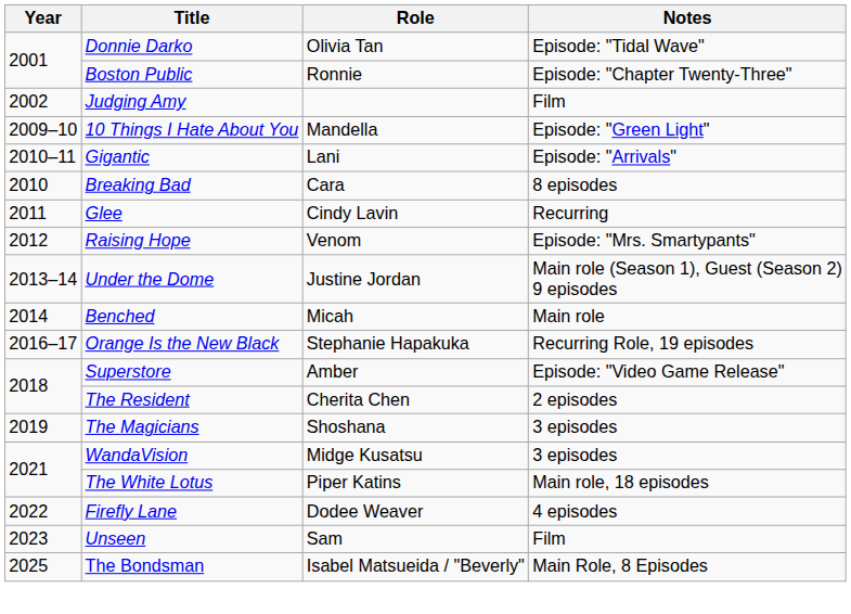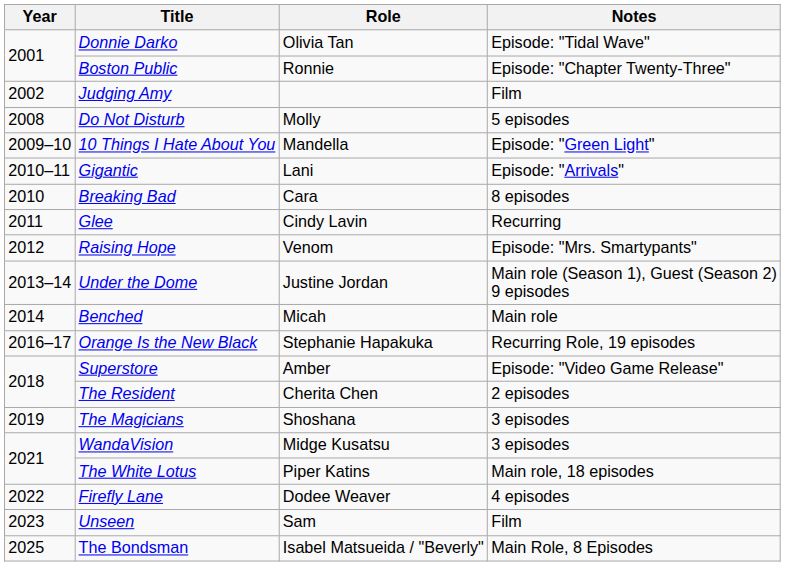 <table class="wikitable sortable">
 <tr>
 <th>Year</th>
 <th>Title</th>
 <th>Role</th>
 <th class="unsortable">Notes</th>
 </tr>
 <tr>
 <td rowspan="2">2001</td>
 <td><em><a href='#'>Donnie Darko</a></em></td>
 <td>Olivia Tan</td>
 <td>Episode: "Tidal Wave"</td>
 </tr>
 <tr>
 <td><em><a href='#'>Boston Public</a></em></td>
 <td>Ronnie</td>
 <td>Episode: "Chapter Twenty-Three"</td>
 </tr>
 <tr>
 <td>2002</td>
 <td><em><a href='#'>Judging Amy</a></em></td>
 <td></td>
 <td>Film</td>
+</tr>
+<tr>
+<td>2008</td>
+<td><em><a href='#'>Do Not Disturb</a></em></td>
+<td>Molly</td>
+<td>5 episodes</td>
 </tr>
 <tr>
 <td>2009–10</td>
 <td><em><a href='#'>10 Things I Hate About You</a></em></td>
 <td>Mandella</td>
 <td>Episode: "<a href='#'>Green Light</a>"</td>
 </tr>
 <tr>
 <td>2010–11</td>
 <td><em><a href='#'>Gigantic</a></em></td>
 <td>Lani</td>
 <td>Episode: "<a href='#'>Arrivals</a>"</td>
 </tr>
 <tr>
 <td>2010</td>
 <td><em><a href='#'>Breaking Bad</a></em></td>
 <td>Cara</td>
 <td>8 episodes</td>
 </tr>
 <tr>
 <td>2011</td>
 <td><em><a href='#'>Glee</a></em></td>
 <td>Cindy Lavin</td>
 <td>Recurring</td>
 </tr>
 <tr>
 <td>2012</td>
 <td><em><a href='#'>Raising Hope</a></em></td>
 <td>Venom</td>
 <td>Episode: "Mrs. Smartypants"</td>
 </tr>
 <tr>
 <td>2013–14</td>
 <td><em><a href='#'>Under the Dome</a></em></td>
 <td>Justine Jordan</td>
 <td>Main role (Season 1), Guest (Season 2)<br>9 episodes</td>
 </tr>
 <tr>
 <td>2014</td>
 <td><em><a href='#'>Benched</a></em></td>
 <td>Micah</td>
 <td>Main role</td>
 </tr>
 <tr>
 <td>2016–17</td>
 <td><em><a href='#'>Orange Is the New Black</a></em></td>
 <td>Stephanie Hapakuka</td>
 <td>Recurring Role, 19 episodes</td>
 </tr>
 <tr>
 <td rowspan="2">2018</td>
 <td><em><a href='#'>Superstore</a></em></td>
 <td>Amber</td>
 <td>Episode: "Video Game Release"</td>
 </tr>
 <tr>
 <td><em><a href='#'>The Resident</a></em></td>
 <td>Cherita Chen</td>
 <td>2 episodes</td>
 </tr>
 <tr>
 <td>2019</td>
 <td><em><a href='#'>The Magicians</a></em></td>
 <td>Shoshana</td>
 <td>3 episodes</td>
 </tr>
 <tr>
 <td rowspan="2">2021</td>
 <td><em><a href='#'>WandaVision</a></em></td>
 <td>Midge Kusatsu</td>
 <td>3 episodes</td>
 </tr>
 <tr>
 <td><em><a href='#'>The White Lotus</a></em></td>
 <td>Piper Katins</td>
 <td>Main role, 18 episodes</td>
 </tr>
 <tr>
 <td>2022</td>
 <td><em><a href='#'>Firefly Lane</a></em></td>
 <td>Dodee Weaver</td>
 <td>4 episodes</td>
 </tr>
 <tr>
 <td>2023</td>
 <td><em><a href='#'>Unseen</a></em></td>
 <td>Sam</td>
 <td>Film</td>
 </tr>
 <tr>
 <td>2025</td>
 <td><a href='#'>The Bondsman</a></td>
 <td>Isabel Matsueida / "Beverly"</td>
 <td>Main Role, 8 Episodes</td>
 </tr>
 </table>
